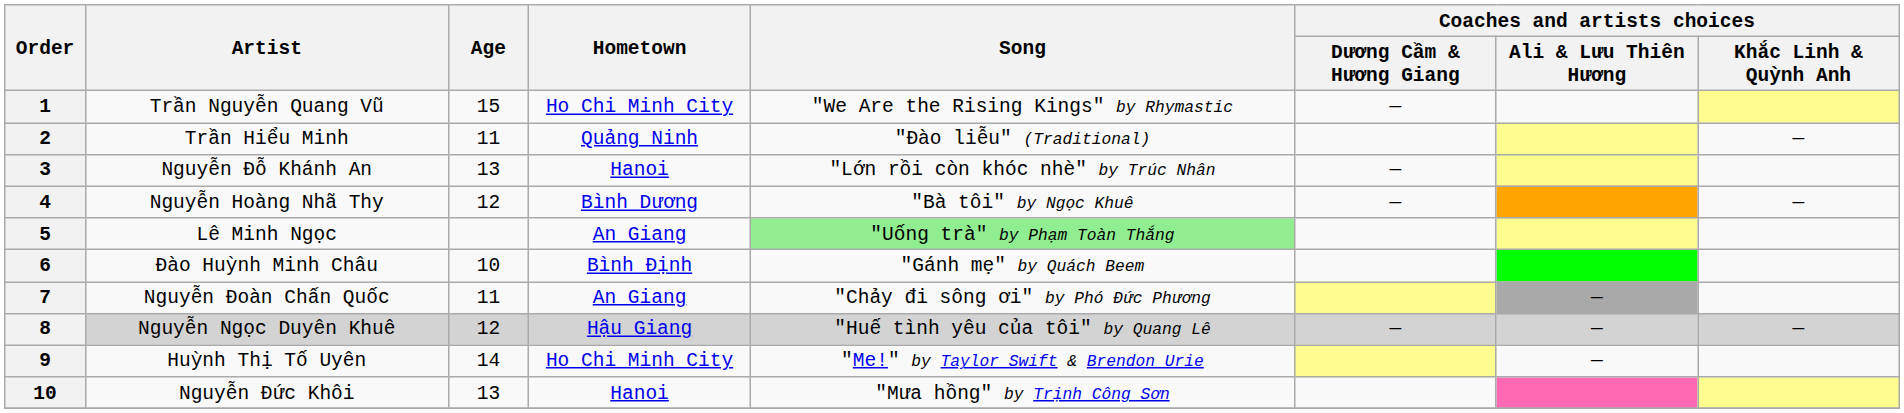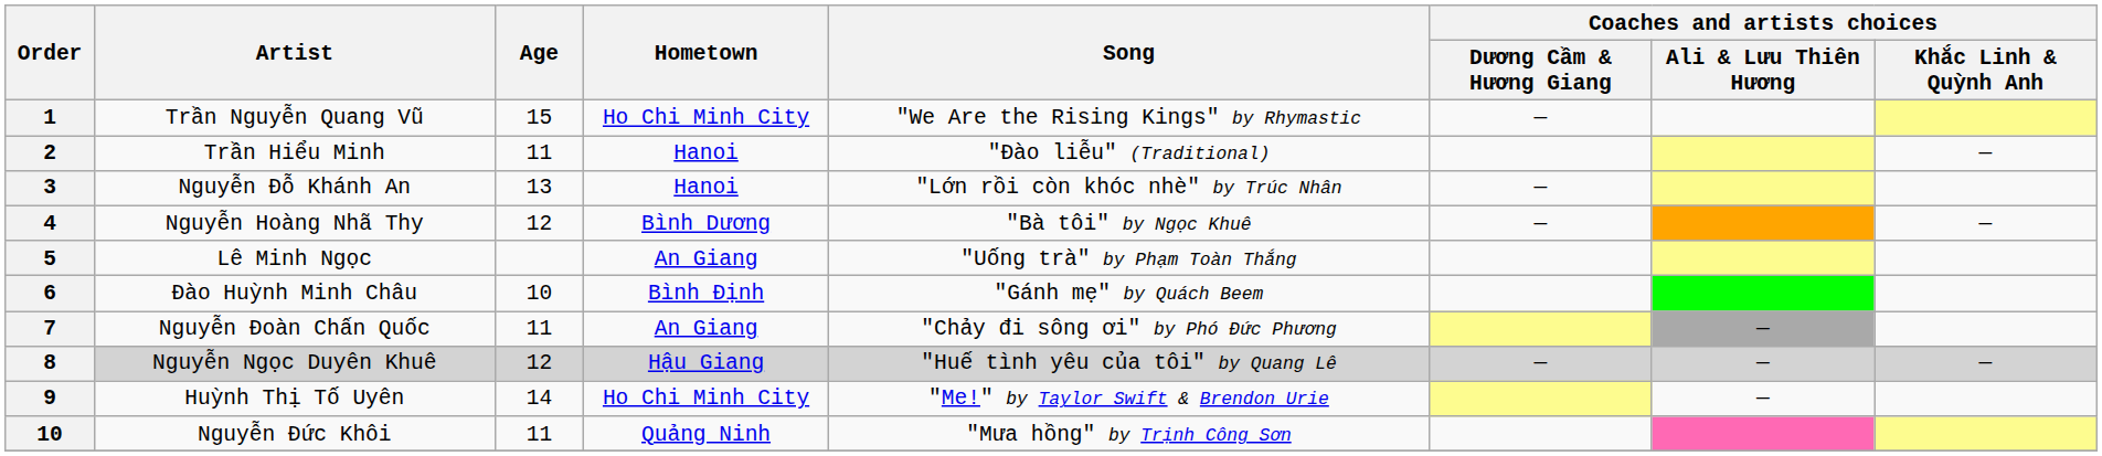 <table class="wikitable" style="text-align:center; width:100%;">
 <tr>
 <th scope="col" rowspan="2" style="width:04%;">Order</th>
 <th scope="col" rowspan="2" style="width:18%;">Artist</th>
 <th scope="col" rowspan="2" style="width:04%;">Age</th>
 <th scope="col" rowspan="2" style="width:11%;">Hometown</th>
 <th scope="col" rowspan="2" style="width:27%;">Song</th>
 <th scope="col" colspan="4" style="width:30%;">Coaches and artists choices</th>
 </tr>
 <tr>
 <th style="width:10%;">Dương Cầm & Hương Giang</th>
 <th style="width:10%;">Ali & Lưu Thiên Hương</th>
 <th style="width:10%;">Khắc Linh & Quỳnh Anh</th>
 </tr>
 <tr>
 <th scope="row">1</th>
 <td>Trần Nguyễn Quang Vũ</td>
 <td>15</td>
 <td><a href='#'>Ho Chi Minh City</a></td>
 <td>"We Are the Rising Kings" <small><em>by Rhymastic</em></small></td>
 <td style="text-align:center;">—</td>
 <td style="text-align:center;"></td>
 <td style="background:#fdfc8f;text-align:center;"></td>
 </tr>
 <tr>
 <th scope="row">2</th>
 <td>Trần Hiểu Minh</td>
 <td>11</td>
-<td><a href='#'>Quảng Ninh</a></td>
+<td><a href='#'>Hanoi</a></td>
 <td>"Đào liễu" <small><em>(Traditional)</em></small></td>
 <td style="text-align:center;"></td>
 <td style="background:#fdfc8f;text-align:center;"></td>
 <td style="text-align:center;">—</td>
 </tr>
 <tr>
 <th scope="row">3</th>
 <td>Nguyễn Đỗ Khánh An</td>
 <td>13</td>
 <td><a href='#'>Hanoi</a></td>
 <td>"Lớn rồi còn khóc nhè" <small><em>by Trúc Nhân</em></small></td>
 <td style="text-align:center;">—</td>
 <td style="background:#fdfc8f;text-align:center;"></td>
 <td style="text-align:center;"></td>
 </tr>
 <tr>
 <th scope="row">4</th>
 <td>Nguyễn Hoàng Nhã Thy</td>
 <td>12</td>
 <td><a href='#'>Bình Dương</a></td>
 <td>"Bà tôi" <small><em>by Ngọc Khuê</em></small></td>
 <td style="text-align:center;">—</td>
 <td style="background:orange;text-align:center;"></td>
 <td style="text-align:center;">—</td>
 </tr>
 <tr>
 <th scope="row">5</th>
 <td>Lê Minh Ngọc</td>
 <td></td>
 <td><a href='#'>An Giang</a></td>
-<td style="background: lightgreen;">"Uống trà" <small><em>by Phạm Toàn Thắng</em></small></td>
+<td>"Uống trà" <small><em>by Phạm Toàn Thắng</em></small></td>
 <td style="text-align:center;"></td>
 <td style="background:#fdfc8f;text-align:center;"></td>
 <td style="text-align:center;"></td>
 </tr>
 <tr>
 <th scope="row">6</th>
 <td>Đào Huỳnh Minh Châu</td>
 <td>10</td>
 <td><a href='#'>Bình Định</a></td>
 <td>"Gánh mẹ" <small><em>by Quách Beem</em></small></td>
 <td style="text-align:center;"></td>
 <td style="background:#02ff02;text-align:center;"> </td>
 <td style="text-align:center;"></td>
 </tr>
 <tr>
 <th scope="row">7</th>
 <td>Nguyễn Đoàn Chấn Quốc</td>
 <td>11</td>
 <td><a href='#'>An Giang</a></td>
 <td>"Chảy đi sông ơi" <small><em>by Phó Đức Phương</em></small></td>
 <td style="background:#fdfc8f;text-align:center;"></td>
 <td style="background:darkgrey;text-align:center;">—</td>
 <td style="text-align:center;"></td>
 </tr>
 <tr>
 <th scope="row">8</th>
 <td style="background:lightgrey;">Nguyễn Ngọc Duyên Khuê</td>
 <td style="background:lightgrey;">12</td>
 <td style="background:lightgrey;"><a href='#'>Hậu Giang</a></td>
 <td style="background:lightgrey;">"Huế tình yêu của tôi" <small><em>by Quang Lê</em></small></td>
 <td style="background:lightgrey;text-align:center;">—</td>
 <td style="background:lightgrey;text-align:center;">—</td>
 <td style="background:lightgrey;text-align:center;">—</td>
 </tr>
 <tr>
 <th scope="row">9</th>
 <td>Huỳnh Thị Tố Uyên</td>
 <td>14</td>
 <td><a href='#'>Ho Chi Minh City</a></td>
 <td>"<a href='#'>Me!</a>" <small><em>by <a href='#'>Taylor Swift</a> & <a href='#'>Brendon Urie</a></em></small></td>
 <td style="background:#fdfc8f;text-align:center;"></td>
 <td style="text-align:center;">—</td>
 <td style="text-align:center;"></td>
 </tr>
 <tr>
 <th scope="row">10</th>
 <td>Nguyễn Đức Khôi</td>
-<td>13</td>
-<td><a href='#'>Hanoi</a></td>
+<td>11</td>
+<td><a href='#'>Quảng Ninh</a></td>
 <td>"Mưa hồng" <small><em>by <a href='#'>Trịnh Công Sơn</a></em></small></td>
 <td style="text-align:center;"></td>
 <td style="background:hotpink;text-align:center;"></td>
 <td style="background:#fdfc8f;text-align:center;"></td>
 </tr>
 <tr>
 </tr>
 </table>
